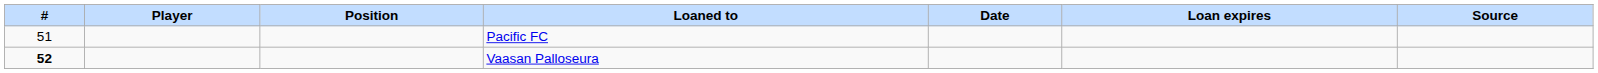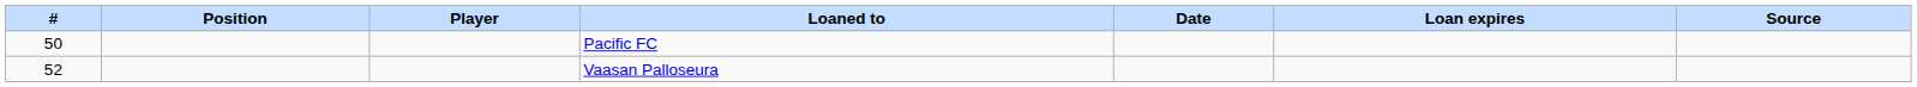 <table class="wikitable sortable" style="width:90%; text-align:center; font-size:95%; text-align:left;">
 <tr>
 <th style="background:#c2ddff;">#</th>
+<th style="background:#c2ddff;">Position</th>
 <th style="background:#c2ddff;">Player</th>
-<th style="background:#c2ddff;">Position</th>
 <th style="background:#c2ddff;">Loaned to</th>
 <th style="background:#c2ddff;">Date</th>
 <th style="background:#c2ddff;">Loan expires</th>
 <th style="background:#c2ddff;">Source</th>
 </tr>
 <tr>
-<td align=center>51</td>
+<td align=center>50</td>
+<td align=center></td>
 <td></td>
-<td align=center></td>
 <td> <a href='#'>Pacific FC</a></td>
 <td></td>
 <td></td>
 <td></td>
 </tr>
 <tr>
-<td align=center><strong>52</strong></td>
+<td align=center>52</td>
+<td align=center></td>
 <td></td>
-<td align=center></td>
 <td> <a href='#'>Vaasan Palloseura</a></td>
 <td></td>
 <td></td>
 <td></td>
 </tr>
 </table>
